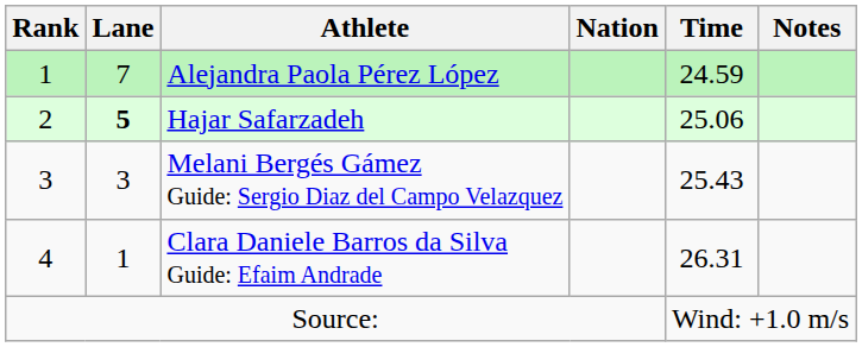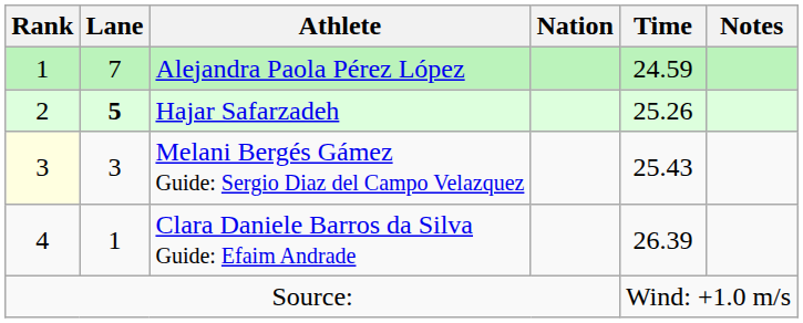 <table class="wikitable sortable" style="text-align:center">
 <tr>
 <th scope="col">Rank</th>
 <th scope="col">Lane</th>
 <th scope="col">Athlete</th>
 <th scope="col">Nation</th>
 <th scope="col">Time</th>
 <th scope="col">Notes</th>
 </tr>
 <tr bgcolor=bbf3bb>
 <td>1</td>
 <td>7</td>
 <td align=left><a href='#'>Alejandra Paola Pérez López</a></td>
 <td align=left></td>
 <td>24.59</td>
 <td> </td>
 </tr>
 <tr bgcolor=ddffdd>
 <td>2</td>
 <td><strong>5</strong></td>
 <td align=left><a href='#'>Hajar Safarzadeh</a></td>
 <td align=left></td>
-<td>25.06</td>
+<td>25.26</td>
 <td></td>
 </tr>
 <tr>
-<td>3</td>
+<td style="background: lightyellow;">3</td>
 <td>3</td>
 <td align=left><a href='#'>Melani Bergés Gámez</a><br><small>Guide: <a href='#'>Sergio Diaz del Campo Velazquez</a></small></td>
 <td align=left></td>
 <td>25.43</td>
 <td></td>
 </tr>
 <tr>
 <td>4</td>
 <td>1</td>
 <td align=left><a href='#'>Clara Daniele Barros da Silva</a><br><small>Guide: <a href='#'>Efaim Andrade</a></small></td>
 <td align=left></td>
-<td>26.31</td>
+<td>26.39</td>
 <td></td>
 </tr>
 <tr class="sortbottom">
 <td colspan="4">Source:</td>
 <td colspan="2">Wind: +1.0 m/s</td>
 </tr>
 </table>
